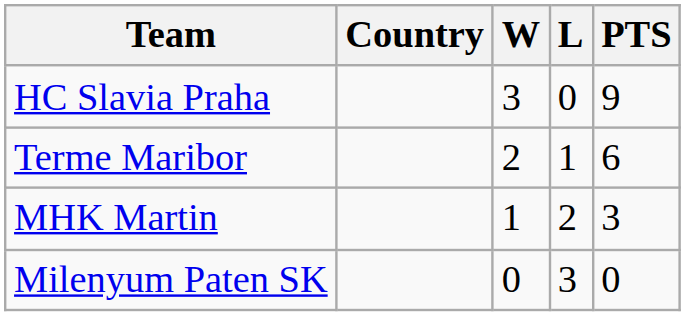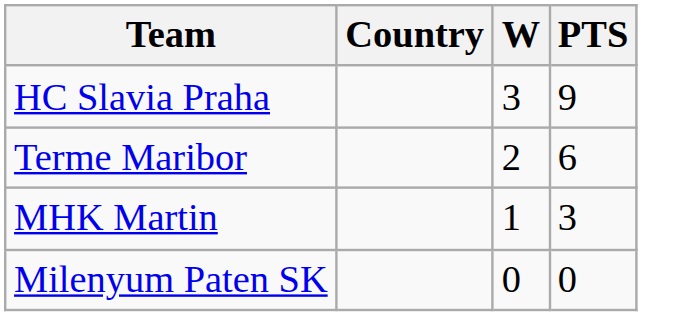 <table class="wikitable">
 <tr>
 <th>Team</th>
 <th>Country</th>
 <th>W</th>
-<th>L</th>
 <th>PTS</th>
 </tr>
 <tr>
 <td><a href='#'>HC Slavia Praha</a></td>
 <td></td>
 <td>3</td>
-<td>0</td>
 <td>9</td>
 </tr>
 <tr>
 <td><a href='#'>Terme Maribor</a></td>
 <td></td>
 <td>2</td>
-<td>1</td>
 <td>6</td>
 </tr>
 <tr>
 <td><a href='#'>MHK Martin</a></td>
 <td></td>
 <td>1</td>
-<td>2</td>
 <td>3</td>
 </tr>
 <tr>
 <td><a href='#'>Milenyum Paten SK</a></td>
 <td></td>
 <td>0</td>
-<td>3</td>
 <td>0</td>
 </tr>
 </table>
